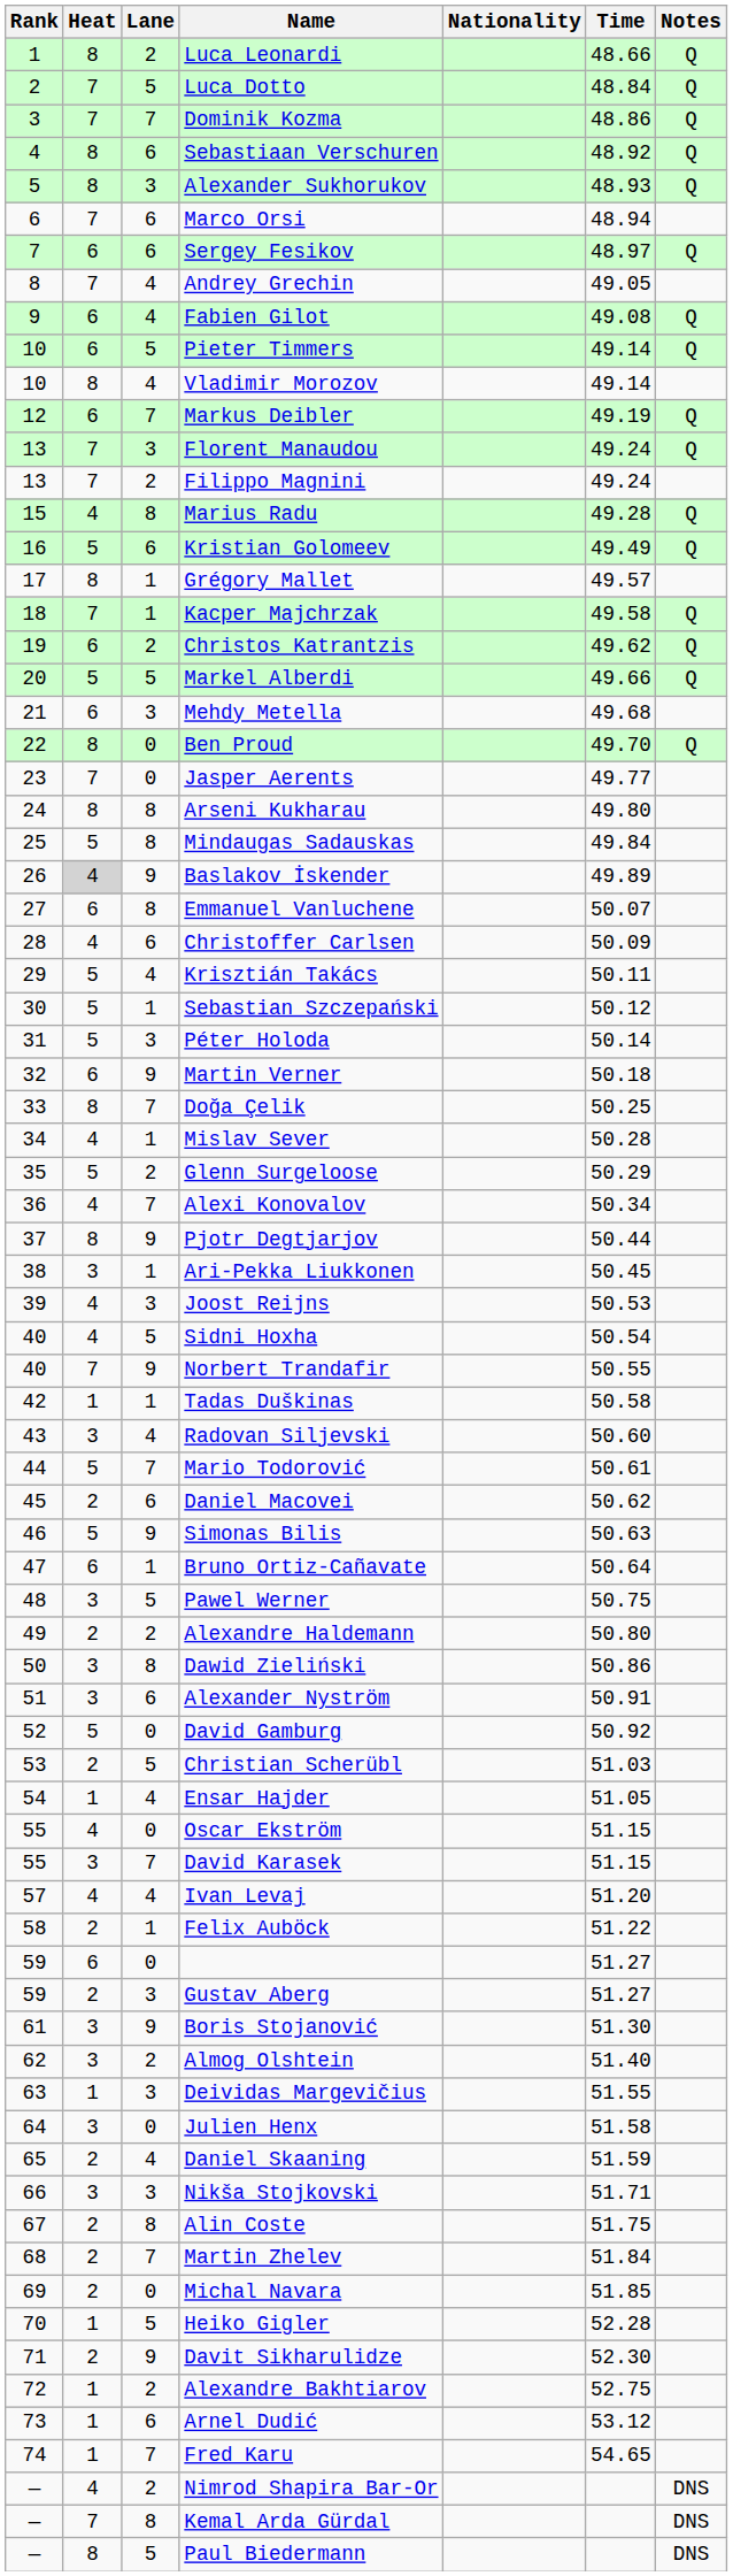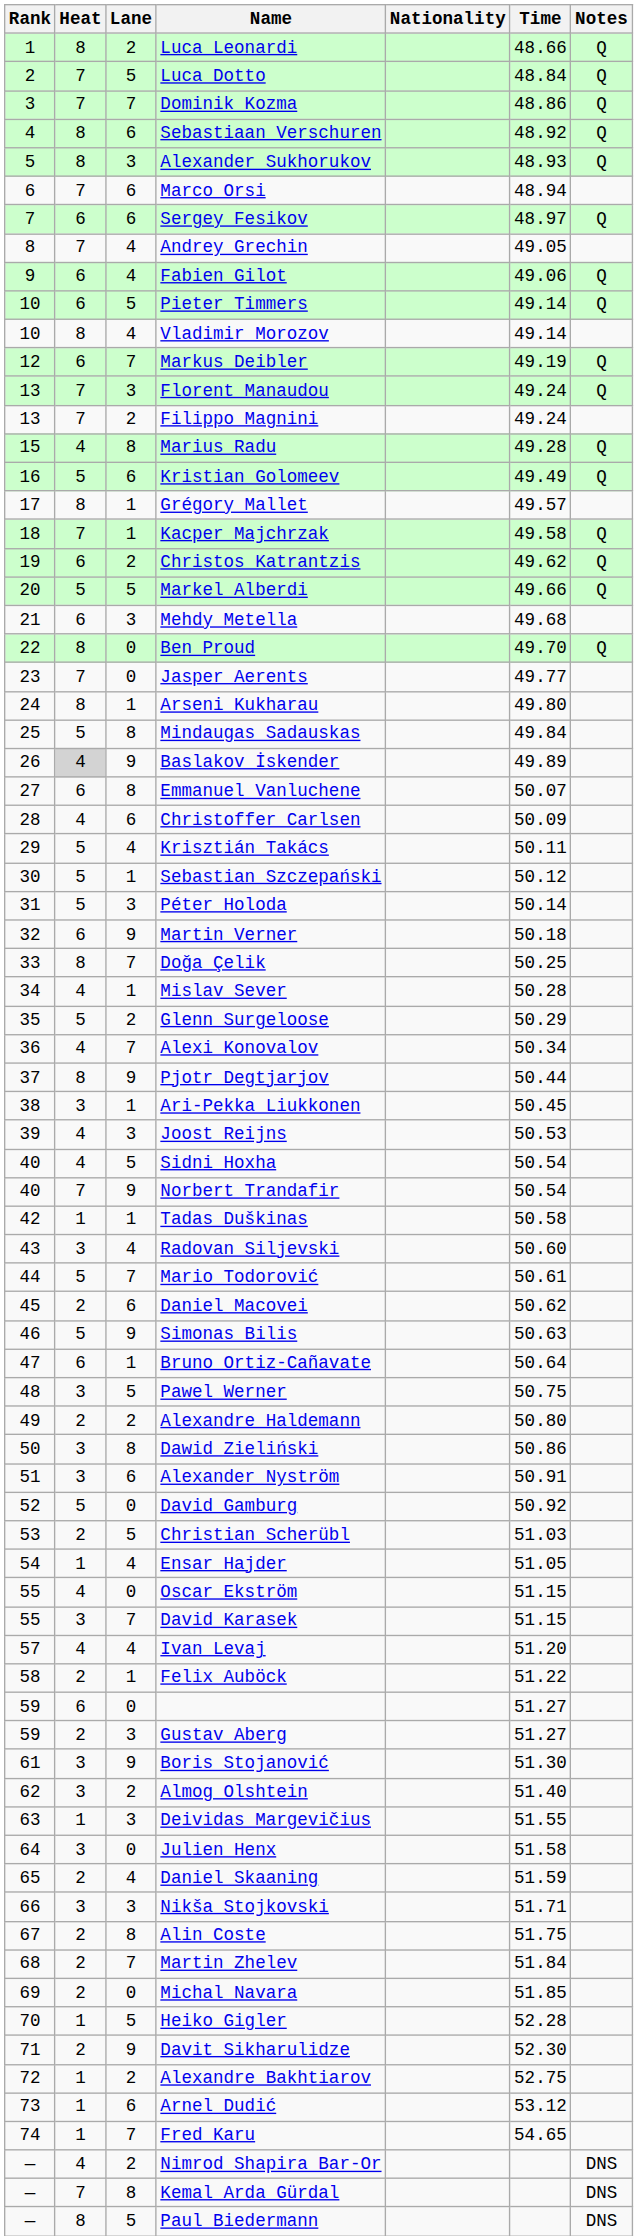 <table class="wikitable sortable" style="text-align:center">
 <tr>
 <th>Rank</th>
 <th>Heat</th>
 <th>Lane</th>
 <th>Name</th>
 <th>Nationality</th>
 <th>Time</th>
 <th>Notes</th>
 </tr>
 <tr bgcolor=ccffcc>
 <td>1</td>
 <td>8</td>
 <td>2</td>
 <td align=left><a href='#'>Luca Leonardi</a></td>
 <td align=left></td>
 <td>48.66</td>
 <td>Q</td>
 </tr>
 <tr bgcolor=ccffcc>
 <td>2</td>
 <td>7</td>
 <td>5</td>
 <td align=left><a href='#'>Luca Dotto</a></td>
 <td align=left></td>
 <td>48.84</td>
 <td>Q</td>
 </tr>
 <tr bgcolor=ccffcc>
 <td>3</td>
 <td>7</td>
 <td>7</td>
 <td align=left><a href='#'>Dominik Kozma</a></td>
 <td align=left></td>
 <td>48.86</td>
 <td>Q</td>
 </tr>
 <tr bgcolor=ccffcc>
 <td>4</td>
 <td>8</td>
 <td>6</td>
 <td align=left><a href='#'>Sebastiaan Verschuren</a></td>
 <td align=left></td>
 <td>48.92</td>
 <td>Q</td>
 </tr>
 <tr bgcolor=ccffcc>
 <td>5</td>
 <td>8</td>
 <td>3</td>
 <td align=left><a href='#'>Alexander Sukhorukov</a></td>
 <td align=left></td>
 <td>48.93</td>
 <td>Q</td>
 </tr>
 <tr>
 <td>6</td>
 <td>7</td>
 <td>6</td>
 <td align=left><a href='#'>Marco Orsi</a></td>
 <td align=left></td>
 <td>48.94</td>
 <td></td>
 </tr>
 <tr bgcolor=ccffcc>
 <td>7</td>
 <td>6</td>
 <td>6</td>
 <td align=left><a href='#'>Sergey Fesikov</a></td>
 <td align=left></td>
 <td>48.97</td>
 <td>Q</td>
 </tr>
 <tr>
 <td>8</td>
 <td>7</td>
 <td>4</td>
 <td align=left><a href='#'>Andrey Grechin</a></td>
 <td align=left></td>
 <td>49.05</td>
 <td></td>
 </tr>
 <tr bgcolor=ccffcc>
 <td>9</td>
 <td>6</td>
 <td>4</td>
 <td align=left><a href='#'>Fabien Gilot</a></td>
 <td align=left></td>
-<td>49.08</td>
+<td>49.06</td>
 <td>Q</td>
 </tr>
 <tr bgcolor=ccffcc>
 <td>10</td>
 <td>6</td>
 <td>5</td>
 <td align=left><a href='#'>Pieter Timmers</a></td>
 <td align=left></td>
 <td>49.14</td>
 <td>Q</td>
 </tr>
 <tr>
 <td>10</td>
 <td>8</td>
 <td>4</td>
 <td align=left><a href='#'>Vladimir Morozov</a></td>
 <td align=left></td>
 <td>49.14</td>
 <td></td>
 </tr>
 <tr bgcolor=ccffcc>
 <td>12</td>
 <td>6</td>
 <td>7</td>
 <td align=left><a href='#'>Markus Deibler</a></td>
 <td align=left></td>
 <td>49.19</td>
 <td>Q</td>
 </tr>
 <tr bgcolor=ccffcc>
 <td>13</td>
 <td>7</td>
 <td>3</td>
 <td align=left><a href='#'>Florent Manaudou</a></td>
 <td align=left></td>
 <td>49.24</td>
 <td>Q</td>
 </tr>
 <tr>
 <td>13</td>
 <td>7</td>
 <td>2</td>
 <td align=left><a href='#'>Filippo Magnini</a></td>
 <td align=left></td>
 <td>49.24</td>
 <td></td>
 </tr>
 <tr bgcolor=ccffcc>
 <td>15</td>
 <td>4</td>
 <td>8</td>
 <td align=left><a href='#'>Marius Radu</a></td>
 <td align=left></td>
 <td>49.28</td>
 <td>Q</td>
 </tr>
 <tr bgcolor=ccffcc>
 <td>16</td>
 <td>5</td>
 <td>6</td>
 <td align=left><a href='#'>Kristian Golomeev</a></td>
 <td align=left></td>
 <td>49.49</td>
 <td>Q</td>
 </tr>
 <tr>
 <td>17</td>
 <td>8</td>
 <td>1</td>
 <td align=left><a href='#'>Grégory Mallet</a></td>
 <td align=left></td>
 <td>49.57</td>
 <td></td>
 </tr>
 <tr bgcolor=ccffcc>
 <td>18</td>
 <td>7</td>
 <td>1</td>
 <td align=left><a href='#'>Kacper Majchrzak</a></td>
 <td align=left></td>
 <td>49.58</td>
 <td>Q</td>
 </tr>
 <tr bgcolor=ccffcc>
 <td>19</td>
 <td>6</td>
 <td>2</td>
 <td align=left><a href='#'>Christos Katrantzis</a></td>
 <td align=left></td>
 <td>49.62</td>
 <td>Q</td>
 </tr>
 <tr bgcolor=ccffcc>
 <td>20</td>
 <td>5</td>
 <td>5</td>
 <td align=left><a href='#'>Markel Alberdi</a></td>
 <td align=left></td>
 <td>49.66</td>
 <td>Q</td>
 </tr>
 <tr>
 <td>21</td>
 <td>6</td>
 <td>3</td>
 <td align=left><a href='#'>Mehdy Metella</a></td>
 <td align=left></td>
 <td>49.68</td>
 <td></td>
 </tr>
 <tr bgcolor=ccffcc>
 <td>22</td>
 <td>8</td>
 <td>0</td>
 <td align=left><a href='#'>Ben Proud</a></td>
 <td align=left></td>
 <td>49.70</td>
 <td>Q</td>
 </tr>
 <tr>
 <td>23</td>
 <td>7</td>
 <td>0</td>
 <td align=left><a href='#'>Jasper Aerents</a></td>
 <td align=left></td>
 <td>49.77</td>
 <td></td>
 </tr>
 <tr>
 <td>24</td>
 <td>8</td>
-<td>8</td>
+<td>1</td>
 <td align=left><a href='#'>Arseni Kukharau</a></td>
 <td align=left></td>
 <td>49.80</td>
 <td></td>
 </tr>
 <tr>
 <td>25</td>
 <td>5</td>
 <td>8</td>
 <td align=left><a href='#'>Mindaugas Sadauskas</a></td>
 <td align=left></td>
 <td>49.84</td>
 <td></td>
 </tr>
 <tr>
 <td>26</td>
 <td style="background: lightgrey;">4</td>
 <td>9</td>
 <td align=left><a href='#'>Baslakov İskender</a></td>
 <td align=left></td>
 <td>49.89</td>
 <td></td>
 </tr>
 <tr>
 <td>27</td>
 <td>6</td>
 <td>8</td>
 <td align=left><a href='#'>Emmanuel Vanluchene</a></td>
 <td align=left></td>
 <td>50.07</td>
 <td></td>
 </tr>
 <tr>
 <td>28</td>
 <td>4</td>
 <td>6</td>
 <td align=left><a href='#'>Christoffer Carlsen</a></td>
 <td align=left></td>
 <td>50.09</td>
 <td></td>
 </tr>
 <tr>
 <td>29</td>
 <td>5</td>
 <td>4</td>
 <td align=left><a href='#'>Krisztián Takács</a></td>
 <td align=left></td>
 <td>50.11</td>
 <td></td>
 </tr>
 <tr>
 <td>30</td>
 <td>5</td>
 <td>1</td>
 <td align=left><a href='#'>Sebastian Szczepański</a></td>
 <td align=left></td>
 <td>50.12</td>
 <td></td>
 </tr>
 <tr>
 <td>31</td>
 <td>5</td>
 <td>3</td>
 <td align=left><a href='#'>Péter Holoda</a></td>
 <td align=left></td>
 <td>50.14</td>
 <td></td>
 </tr>
 <tr>
 <td>32</td>
 <td>6</td>
 <td>9</td>
 <td align=left><a href='#'>Martin Verner</a></td>
 <td align=left></td>
 <td>50.18</td>
 <td></td>
 </tr>
 <tr>
 <td>33</td>
 <td>8</td>
 <td>7</td>
 <td align=left><a href='#'>Doğa Çelik</a></td>
 <td align=left></td>
 <td>50.25</td>
 <td></td>
 </tr>
 <tr>
 <td>34</td>
 <td>4</td>
 <td>1</td>
 <td align=left><a href='#'>Mislav Sever</a></td>
 <td align=left></td>
 <td>50.28</td>
 <td></td>
 </tr>
 <tr>
 <td>35</td>
 <td>5</td>
 <td>2</td>
 <td align=left><a href='#'>Glenn Surgeloose</a></td>
 <td align=left></td>
 <td>50.29</td>
 <td></td>
 </tr>
 <tr>
 <td>36</td>
 <td>4</td>
 <td>7</td>
 <td align=left><a href='#'>Alexi Konovalov</a></td>
 <td align=left></td>
 <td>50.34</td>
 <td></td>
 </tr>
 <tr>
 <td>37</td>
 <td>8</td>
 <td>9</td>
 <td align=left><a href='#'>Pjotr Degtjarjov</a></td>
 <td align=left></td>
 <td>50.44</td>
 <td></td>
 </tr>
 <tr>
 <td>38</td>
 <td>3</td>
 <td>1</td>
 <td align=left><a href='#'>Ari-Pekka Liukkonen</a></td>
 <td align=left></td>
 <td>50.45</td>
 <td></td>
 </tr>
 <tr>
 <td>39</td>
 <td>4</td>
 <td>3</td>
 <td align=left><a href='#'>Joost Reijns</a></td>
 <td align=left></td>
 <td>50.53</td>
 <td></td>
 </tr>
 <tr>
 <td>40</td>
 <td>4</td>
 <td>5</td>
 <td align=left><a href='#'>Sidni Hoxha</a></td>
 <td align=left></td>
 <td>50.54</td>
 <td></td>
 </tr>
 <tr>
 <td>40</td>
 <td>7</td>
 <td>9</td>
 <td align=left><a href='#'>Norbert Trandafir</a></td>
 <td align=left></td>
-<td>50.55</td>
+<td>50.54</td>
 <td></td>
 </tr>
 <tr>
 <td>42</td>
 <td>1</td>
 <td>1</td>
 <td align=left><a href='#'>Tadas Duškinas</a></td>
 <td align=left></td>
 <td>50.58</td>
 <td></td>
 </tr>
 <tr>
 <td>43</td>
 <td>3</td>
 <td>4</td>
 <td align=left><a href='#'>Radovan Siljevski</a></td>
 <td align=left></td>
 <td>50.60</td>
 <td></td>
 </tr>
 <tr>
 <td>44</td>
 <td>5</td>
 <td>7</td>
 <td align=left><a href='#'>Mario Todorović</a></td>
 <td align=left></td>
 <td>50.61</td>
 <td></td>
 </tr>
 <tr>
 <td>45</td>
 <td>2</td>
 <td>6</td>
 <td align=left><a href='#'>Daniel Macovei</a></td>
 <td align=left></td>
 <td>50.62</td>
 <td></td>
 </tr>
 <tr>
 <td>46</td>
 <td>5</td>
 <td>9</td>
 <td align=left><a href='#'>Simonas Bilis</a></td>
 <td align=left></td>
 <td>50.63</td>
 <td></td>
 </tr>
 <tr>
 <td>47</td>
 <td>6</td>
 <td>1</td>
 <td align=left><a href='#'>Bruno Ortiz-Cañavate</a></td>
 <td align=left></td>
 <td>50.64</td>
 <td></td>
 </tr>
 <tr>
 <td>48</td>
 <td>3</td>
 <td>5</td>
 <td align=left><a href='#'>Pawel Werner</a></td>
 <td align=left></td>
 <td>50.75</td>
 <td></td>
 </tr>
 <tr>
 <td>49</td>
 <td>2</td>
 <td>2</td>
 <td align=left><a href='#'>Alexandre Haldemann</a></td>
 <td align=left></td>
 <td>50.80</td>
 <td></td>
 </tr>
 <tr>
 <td>50</td>
 <td>3</td>
 <td>8</td>
 <td align=left><a href='#'>Dawid Zieliński</a></td>
 <td align=left></td>
 <td>50.86</td>
 <td></td>
 </tr>
 <tr>
 <td>51</td>
 <td>3</td>
 <td>6</td>
 <td align=left><a href='#'>Alexander Nyström</a></td>
 <td align=left></td>
 <td>50.91</td>
 <td></td>
 </tr>
 <tr>
 <td>52</td>
 <td>5</td>
 <td>0</td>
 <td align=left><a href='#'>David Gamburg</a></td>
 <td align=left></td>
 <td>50.92</td>
 <td></td>
 </tr>
 <tr>
 <td>53</td>
 <td>2</td>
 <td>5</td>
 <td align=left><a href='#'>Christian Scherübl</a></td>
 <td align=left></td>
 <td>51.03</td>
 <td></td>
 </tr>
 <tr>
 <td>54</td>
 <td>1</td>
 <td>4</td>
 <td align=left><a href='#'>Ensar Hajder</a></td>
 <td align=left></td>
 <td>51.05</td>
 <td></td>
 </tr>
 <tr>
 <td>55</td>
 <td>4</td>
 <td>0</td>
 <td align=left><a href='#'>Oscar Ekström</a></td>
 <td align=left></td>
 <td>51.15</td>
 <td></td>
 </tr>
 <tr>
 <td>55</td>
 <td>3</td>
 <td>7</td>
 <td align=left><a href='#'>David Karasek</a></td>
 <td align=left></td>
 <td>51.15</td>
 <td></td>
 </tr>
 <tr>
 <td>57</td>
 <td>4</td>
 <td>4</td>
 <td align=left><a href='#'>Ivan Levaj</a></td>
 <td align=left></td>
 <td>51.20</td>
 <td></td>
 </tr>
 <tr>
 <td>58</td>
 <td>2</td>
 <td>1</td>
 <td align=left><a href='#'>Felix Auböck</a></td>
 <td align=left></td>
 <td>51.22</td>
 <td></td>
 </tr>
 <tr>
 <td>59</td>
 <td>6</td>
 <td>0</td>
 <td align=left></td>
 <td align=left></td>
 <td>51.27</td>
 <td></td>
 </tr>
 <tr>
 <td>59</td>
 <td>2</td>
 <td>3</td>
 <td align=left><a href='#'>Gustav Aberg</a></td>
 <td align=left></td>
 <td>51.27</td>
 <td></td>
 </tr>
 <tr>
 <td>61</td>
 <td>3</td>
 <td>9</td>
 <td align=left><a href='#'>Boris Stojanović</a></td>
 <td align=left></td>
 <td>51.30</td>
 <td></td>
 </tr>
 <tr>
 <td>62</td>
 <td>3</td>
 <td>2</td>
 <td align=left><a href='#'>Almog Olshtein</a></td>
 <td align=left></td>
 <td>51.40</td>
 <td></td>
 </tr>
 <tr>
 <td>63</td>
 <td>1</td>
 <td>3</td>
 <td align=left><a href='#'>Deividas Margevičius</a></td>
 <td align=left></td>
 <td>51.55</td>
 <td></td>
 </tr>
 <tr>
 <td>64</td>
 <td>3</td>
 <td>0</td>
 <td align=left><a href='#'>Julien Henx</a></td>
 <td align=left></td>
 <td>51.58</td>
 <td></td>
 </tr>
 <tr>
 <td>65</td>
 <td>2</td>
 <td>4</td>
 <td align=left><a href='#'>Daniel Skaaning</a></td>
 <td align=left></td>
 <td>51.59</td>
 <td></td>
 </tr>
 <tr>
 <td>66</td>
 <td>3</td>
 <td>3</td>
 <td align=left><a href='#'>Nikša Stojkovski</a></td>
 <td align=left></td>
 <td>51.71</td>
 <td></td>
 </tr>
 <tr>
 <td>67</td>
 <td>2</td>
 <td>8</td>
 <td align=left><a href='#'>Alin Coste</a></td>
 <td align=left></td>
 <td>51.75</td>
 <td></td>
 </tr>
 <tr>
 <td>68</td>
 <td>2</td>
 <td>7</td>
 <td align=left><a href='#'>Martin Zhelev</a></td>
 <td align=left></td>
 <td>51.84</td>
 <td></td>
 </tr>
 <tr>
 <td>69</td>
 <td>2</td>
 <td>0</td>
 <td align=left><a href='#'>Michal Navara</a></td>
 <td align=left></td>
 <td>51.85</td>
 <td></td>
 </tr>
 <tr>
 <td>70</td>
 <td>1</td>
 <td>5</td>
 <td align=left><a href='#'>Heiko Gigler</a></td>
 <td align=left></td>
 <td>52.28</td>
 <td></td>
 </tr>
 <tr>
 <td>71</td>
 <td>2</td>
 <td>9</td>
 <td align=left><a href='#'>Davit Sikharulidze</a></td>
 <td align=left></td>
 <td>52.30</td>
 <td></td>
 </tr>
 <tr>
 <td>72</td>
 <td>1</td>
 <td>2</td>
 <td align=left><a href='#'>Alexandre Bakhtiarov</a></td>
 <td align=left></td>
 <td>52.75</td>
 <td></td>
 </tr>
 <tr>
 <td>73</td>
 <td>1</td>
 <td>6</td>
 <td align=left><a href='#'>Arnel Dudić</a></td>
 <td align=left></td>
 <td>53.12</td>
 <td></td>
 </tr>
 <tr>
 <td>74</td>
 <td>1</td>
 <td>7</td>
 <td align=left><a href='#'>Fred Karu</a></td>
 <td align=left></td>
 <td>54.65</td>
 <td></td>
 </tr>
 <tr>
 <td>—</td>
 <td>4</td>
 <td>2</td>
 <td align=left><a href='#'>Nimrod Shapira Bar-Or</a></td>
 <td align=left></td>
 <td></td>
 <td>DNS</td>
 </tr>
 <tr>
 <td>—</td>
 <td>7</td>
 <td>8</td>
 <td align=left><a href='#'>Kemal Arda Gürdal</a></td>
 <td align=left></td>
 <td></td>
 <td>DNS</td>
 </tr>
 <tr>
 <td>—</td>
 <td>8</td>
 <td>5</td>
 <td align=left><a href='#'>Paul Biedermann</a></td>
 <td align=left></td>
 <td></td>
 <td>DNS</td>
 </tr>
 </table>
